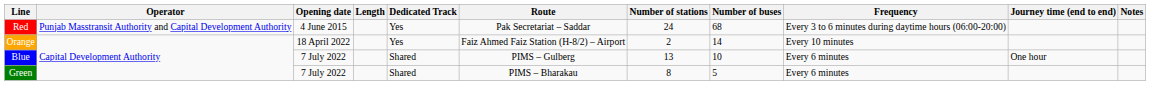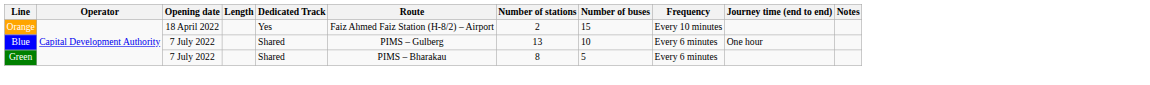 <table class="wikitable">
 <tr>
 <th>Line</th>
 <th>Operator</th>
 <th>Opening date</th>
 <th>Length</th>
 <th>Dedicated Track</th>
 <th>Route</th>
 <th>Number of stations</th>
 <th>Number of buses</th>
 <th>Frequency</th>
 <th>Journey time (end to end)</th>
 <th>Notes</th>
 </tr>
 <tr>
-<td style="text-align: center; background:red; color:white;">Red</td>
-<td><a href='#'>Punjab Masstransit Authority</a> and <a href='#'>Capital Development Authority</a></td>
-<td style="text-align: center">4 June 2015</td>
-<td style="text-align: center"></td>
-<td>Yes</td>
-<td style="text-align: center">Pak Secretariat – Saddar</td>
-<td style="text-align: center">24</td>
-<td>68</td>
-<td>Every 3 to 6 minutes during daytime hours (06:00-20:00)</td>
-<td></td>
-<td></td>
-</tr>
-<tr>
 <td style="text-align: center; background:orange; color:white;">Orange</td>
 <td rowspan="3"><a href='#'>Capital Development Authority</a></td>
 <td style="text-align: center">18 April 2022</td>
 <td style="text-align: center"></td>
 <td>Yes</td>
 <td style="text-align: center">Faiz Ahmed Faiz Station (H-8/2) – Airport</td>
 <td style="text-align: center">2</td>
-<td>14</td>
+<td>15</td>
 <td>Every 10 minutes</td>
 <td></td>
 <td></td>
 </tr>
 <tr>
 <td style="text-align: center; background:blue; color:white;">Blue</td>
 <td style="text-align: center">7 July 2022</td>
 <td style="text-align: center"></td>
 <td>Shared</td>
 <td style="text-align: center">PIMS – Gulberg</td>
 <td style="text-align: center">13</td>
 <td>10</td>
 <td>Every 6 minutes</td>
 <td>One hour</td>
 <td></td>
 </tr>
 <tr>
 <td style="text-align: center; background:green; color:white;">Green</td>
 <td style="text-align: center">7 July 2022</td>
 <td style="text-align: center"></td>
 <td>Shared</td>
 <td style="text-align: center">PIMS – Bharakau</td>
 <td style="text-align: center">8</td>
 <td>5</td>
 <td>Every 6 minutes</td>
 <td></td>
 <td></td>
 </tr>
 </table>
